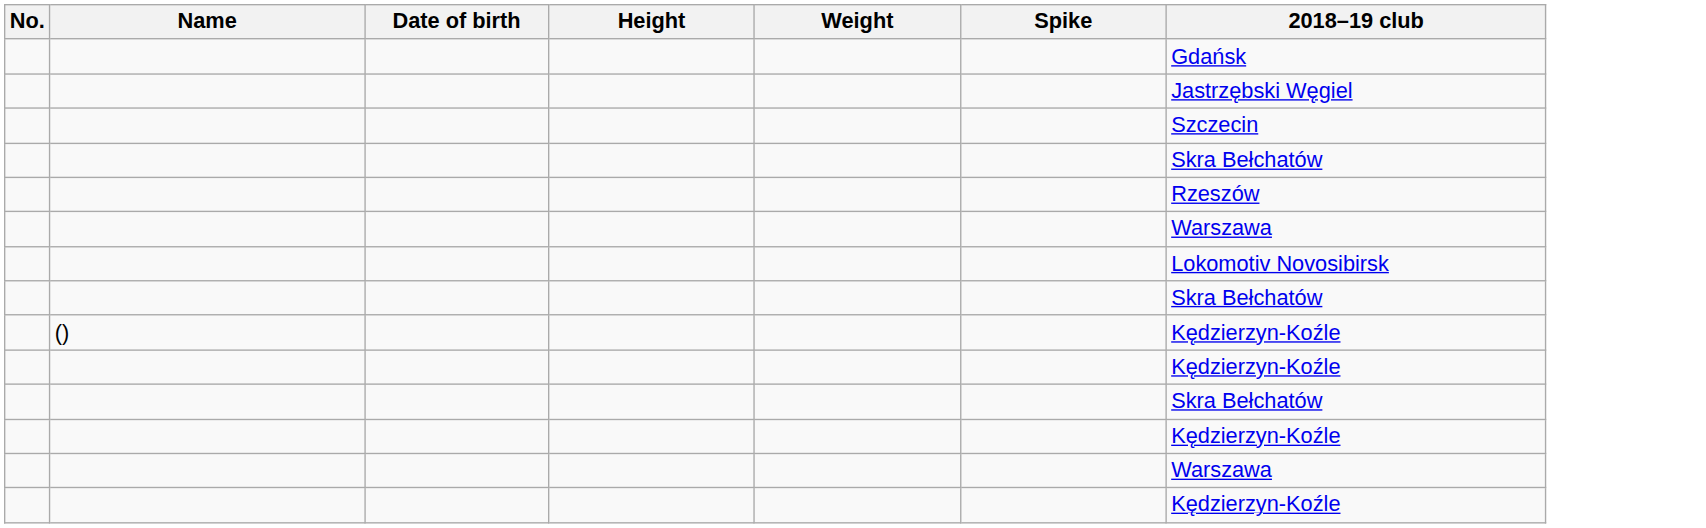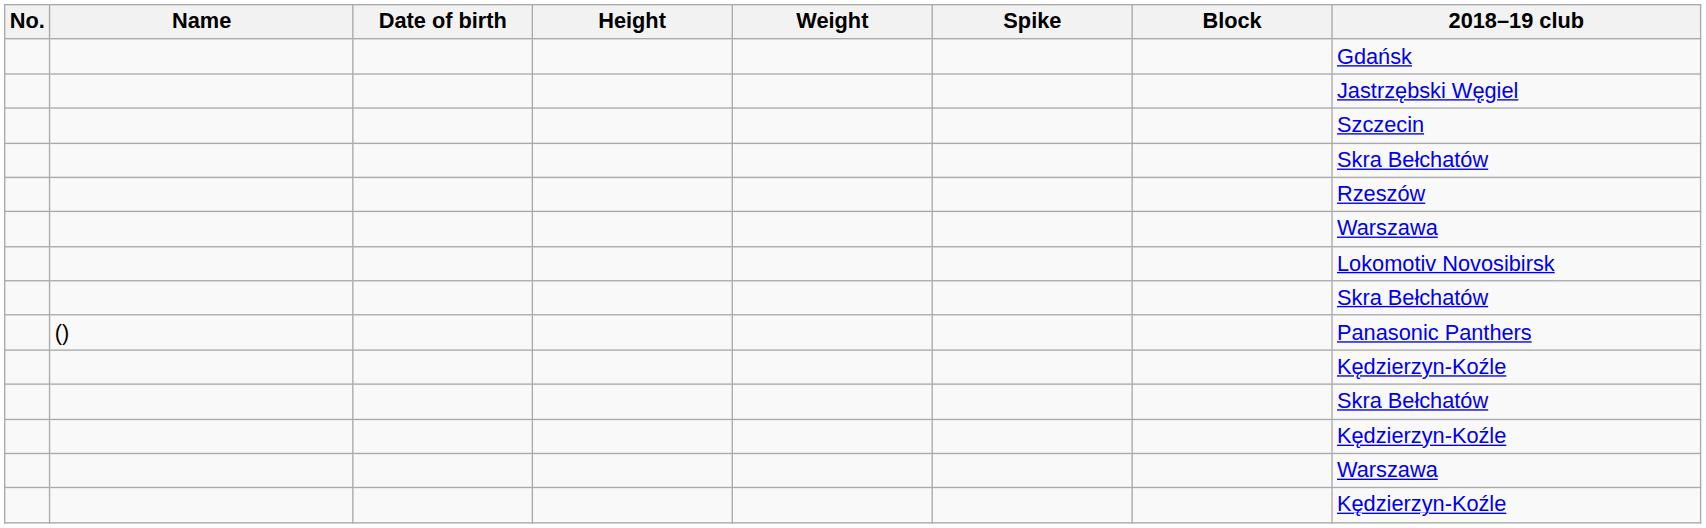 <table class="wikitable sortable" style="font-size:100%; text-align:center">
 <tr>
 <th>No.</th>
 <th style="width:14em">Name</th>
 <th style="width:8em">Date of birth</th>
 <th style="width:9em">Height</th>
 <th style="width:9em">Weight</th>
 <th style="width:9em">Spike</th>
+<th style="width:9em">Block</th>
 <th style="width:17em">2018–19 club</th>
 </tr>
 <tr>
 <td></td>
 <td align=left></td>
 <td align=right></td>
+<td></td>
 <td></td>
 <td></td>
 <td></td>
 <td align=left> <a href='#'>Gdańsk</a></td>
 </tr>
 <tr>
 <td></td>
 <td align=left></td>
 <td align=right></td>
 <td></td>
 <td></td>
 <td></td>
+<td></td>
 <td align=left> <a href='#'>Jastrzębski Węgiel</a></td>
 </tr>
 <tr>
 <td></td>
 <td align=left></td>
 <td align=right></td>
+<td></td>
 <td></td>
 <td></td>
 <td></td>
 <td align=left> <a href='#'>Szczecin</a></td>
 </tr>
 <tr>
 <td></td>
 <td align=left></td>
 <td align=right></td>
 <td></td>
 <td></td>
 <td></td>
+<td></td>
 <td align=left> <a href='#'>Skra Bełchatów</a></td>
 </tr>
 <tr>
 <td></td>
 <td align=left></td>
 <td align=right></td>
+<td></td>
 <td></td>
 <td></td>
 <td></td>
 <td align=left> <a href='#'>Rzeszów</a></td>
 </tr>
 <tr>
 <td></td>
 <td align=left></td>
 <td align=right></td>
 <td></td>
 <td></td>
 <td></td>
+<td></td>
 <td align=left> <a href='#'>Warszawa</a></td>
 </tr>
 <tr>
 <td></td>
 <td align=left></td>
 <td align=right></td>
+<td></td>
 <td></td>
 <td></td>
 <td></td>
 <td align=left> <a href='#'>Lokomotiv Novosibirsk</a></td>
 </tr>
 <tr>
 <td></td>
 <td align=left></td>
 <td align=right></td>
 <td></td>
 <td></td>
 <td></td>
+<td></td>
 <td align=left> <a href='#'>Skra Bełchatów</a></td>
 </tr>
 <tr>
 <td></td>
 <td align=left> ()</td>
 <td align=right></td>
+<td></td>
+<td></td>
+<td></td>
+<td></td>
+<td align=left> <a href='#'>Panasonic Panthers</a></td>
+</tr>
+<tr>
+<td></td>
+<td align=left></td>
+<td align=right></td>
+<td></td>
 <td></td>
 <td></td>
 <td></td>
 <td align=left> <a href='#'>Kędzierzyn-Koźle</a></td>
 </tr>
 <tr>
 <td></td>
 <td align=left></td>
 <td align=right></td>
 <td></td>
 <td></td>
 <td></td>
-<td align=left> <a href='#'>Kędzierzyn-Koźle</a></td>
-</tr>
-<tr>
-<td></td>
-<td align=left></td>
-<td align=right></td>
-<td></td>
-<td></td>
 <td></td>
 <td align=left> <a href='#'>Skra Bełchatów</a></td>
 </tr>
 <tr>
 <td></td>
 <td align=left></td>
 <td align=right></td>
+<td></td>
 <td></td>
 <td></td>
 <td></td>
 <td align=left> <a href='#'>Kędzierzyn-Koźle</a></td>
 </tr>
 <tr>
 <td></td>
 <td align=left></td>
 <td align=right></td>
 <td></td>
 <td></td>
 <td></td>
+<td></td>
 <td align=left> <a href='#'>Warszawa</a></td>
 </tr>
 <tr>
 <td></td>
 <td align=left></td>
 <td align=right></td>
 <td></td>
 <td></td>
 <td></td>
+<td></td>
 <td align=left> <a href='#'>Kędzierzyn-Koźle</a></td>
 </tr>
 </table>
